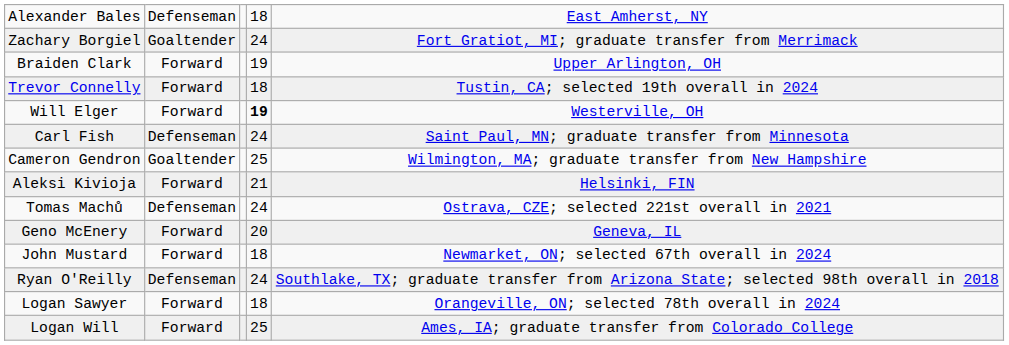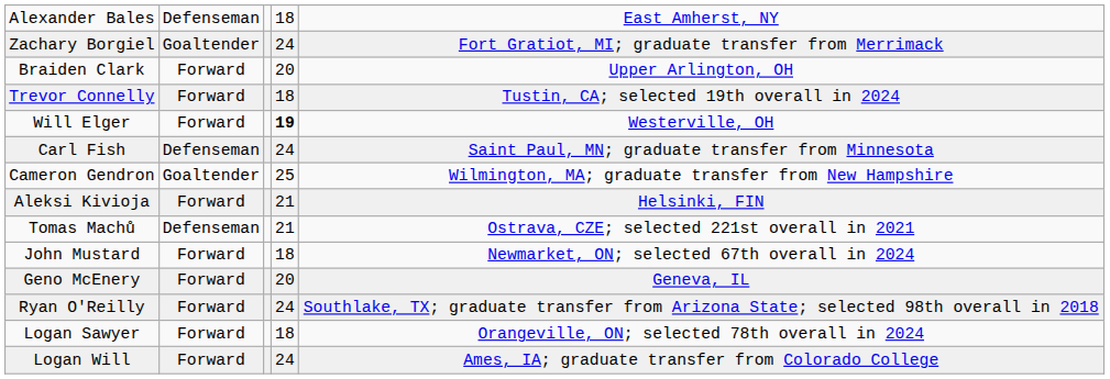 <table class="wikitable" width="70%">
 <tr align="center" bgcolor="">
 <td>Alexander Bales</td>
 <td>Defenseman</td>
 <td></td>
 <td>18</td>
 <td><a href='#'>East Amherst, NY</a></td>
 </tr>
 <tr align="center" bgcolor="f0f0f0">
 <td>Zachary Borgiel</td>
 <td>Goaltender</td>
 <td></td>
 <td>24</td>
 <td><a href='#'>Fort Gratiot, MI</a>; graduate transfer from <a href='#'>Merrimack</a></td>
 </tr>
 <tr align="center" bgcolor="">
 <td>Braiden Clark</td>
 <td>Forward</td>
 <td></td>
-<td>19</td>
+<td>20</td>
 <td><a href='#'>Upper Arlington, OH</a></td>
 </tr>
 <tr align="center" bgcolor="f0f0f0">
 <td><a href='#'>Trevor Connelly</a></td>
 <td>Forward</td>
 <td></td>
 <td>18</td>
 <td><a href='#'>Tustin, CA</a>; selected 19th overall in <a href='#'>2024</a></td>
 </tr>
 <tr align="center" bgcolor="">
 <td>Will Elger</td>
 <td>Forward</td>
 <td></td>
 <td><strong>19</strong></td>
 <td><a href='#'>Westerville, OH</a></td>
 </tr>
 <tr align="center" bgcolor="f0f0f0">
 <td>Carl Fish</td>
 <td>Defenseman</td>
 <td></td>
 <td>24</td>
 <td><a href='#'>Saint Paul, MN</a>; graduate transfer from <a href='#'>Minnesota</a></td>
 </tr>
 <tr align="center" bgcolor="">
 <td>Cameron Gendron</td>
 <td>Goaltender</td>
 <td></td>
 <td>25</td>
 <td><a href='#'>Wilmington, MA</a>; graduate transfer from <a href='#'>New Hampshire</a></td>
 </tr>
 <tr align="center" bgcolor="f0f0f0">
 <td>Aleksi Kivioja</td>
 <td>Forward</td>
 <td></td>
 <td>21</td>
 <td><a href='#'>Helsinki, FIN</a></td>
 </tr>
 <tr align="center" bgcolor="">
 <td>Tomas Machů</td>
 <td>Defenseman</td>
 <td></td>
-<td>24</td>
+<td>21</td>
 <td><a href='#'>Ostrava, CZE</a>; selected 221st overall in <a href='#'>2021</a></td>
-</tr>
-<tr align="center" bgcolor="f0f0f0">
-<td>Geno McEnery</td>
-<td>Forward</td>
-<td></td>
-<td>20</td>
-<td><a href='#'>Geneva, IL</a></td>
 </tr>
 <tr align="center" bgcolor="">
 <td>John Mustard</td>
 <td>Forward</td>
 <td></td>
 <td>18</td>
 <td><a href='#'>Newmarket, ON</a>; selected 67th overall in <a href='#'>2024</a></td>
 </tr>
 <tr align="center" bgcolor="f0f0f0">
+<td>Geno McEnery</td>
+<td>Forward</td>
+<td></td>
+<td>20</td>
+<td><a href='#'>Geneva, IL</a></td>
+</tr>
+<tr align="center" bgcolor="f0f0f0">
 <td>Ryan O'Reilly</td>
-<td>Defenseman</td>
+<td>Forward</td>
 <td></td>
 <td>24</td>
 <td><a href='#'>Southlake, TX</a>; graduate transfer from <a href='#'>Arizona State</a>; selected 98th overall in <a href='#'>2018</a></td>
 </tr>
 <tr align="center" bgcolor="">
 <td>Logan Sawyer</td>
 <td>Forward</td>
 <td></td>
 <td>18</td>
 <td><a href='#'>Orangeville, ON</a>; selected 78th overall in <a href='#'>2024</a></td>
 </tr>
 <tr align="center" bgcolor="f0f0f0">
 <td>Logan Will</td>
 <td>Forward</td>
 <td></td>
-<td>25</td>
+<td>24</td>
 <td><a href='#'>Ames, IA</a>; graduate transfer from <a href='#'>Colorado College</a></td>
 </tr>
 </table>
